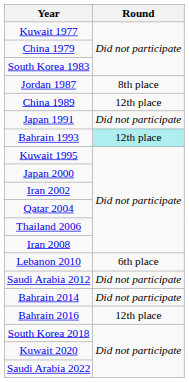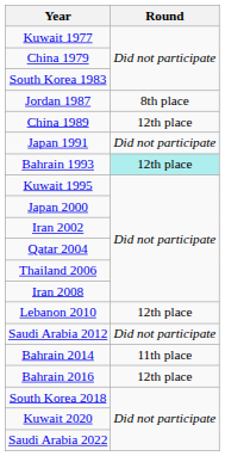 <table class="wikitable" style="text-align: center;">
 <tr>
 <th>Year</th>
 <th>Round</th>
 </tr>
 <tr>
 <td> <a href='#'>Kuwait 1977</a></td>
 <td rowspan=3 colspan=9><em>Did not participate</em></td>
 </tr>
 <tr>
 <td> <a href='#'>China 1979</a></td>
 </tr>
 <tr>
 <td> <a href='#'>South Korea 1983</a></td>
 </tr>
 <tr>
 <td> <a href='#'>Jordan 1987</a></td>
 <td>8th place</td>
 </tr>
 <tr>
 <td> <a href='#'>China 1989</a></td>
 <td>12th place</td>
 </tr>
 <tr>
 <td> <a href='#'>Japan 1991</a></td>
 <td><em>Did not participate</em></td>
 </tr>
 <tr>
 <td> <a href='#'>Bahrain 1993</a></td>
 <td style="background: paleturquoise;">12th place</td>
 </tr>
 <tr>
 <td> <a href='#'>Kuwait 1995</a></td>
 <td rowspan=6 colspan=9><em>Did not participate</em></td>
 </tr>
 <tr>
 <td> <a href='#'>Japan 2000</a></td>
 </tr>
 <tr>
 <td> <a href='#'>Iran 2002</a></td>
 </tr>
 <tr>
 <td> <a href='#'>Qatar 2004</a></td>
 </tr>
 <tr>
 <td> <a href='#'>Thailand 2006</a></td>
 </tr>
 <tr>
 <td> <a href='#'>Iran 2008</a></td>
 </tr>
 <tr>
 <td> <a href='#'>Lebanon 2010</a></td>
-<td>6th place</td>
+<td>12th place</td>
 </tr>
 <tr>
 <td> <a href='#'>Saudi Arabia 2012</a></td>
 <td><em>Did not participate</em></td>
 </tr>
 <tr>
 <td> <a href='#'>Bahrain 2014</a></td>
-<td><em>Did not participate</em></td>
+<td>11th place</td>
 </tr>
 <tr>
 <td> <a href='#'>Bahrain 2016</a></td>
 <td>12th place</td>
 </tr>
 <tr>
 <td> <a href='#'>South Korea 2018</a></td>
 <td rowspan=3 colspan=9><em>Did not participate</em></td>
 </tr>
 <tr>
 <td> <a href='#'>Kuwait 2020</a></td>
 </tr>
 <tr>
 <td> <a href='#'>Saudi Arabia 2022</a></td>
 </tr>
 </table>
